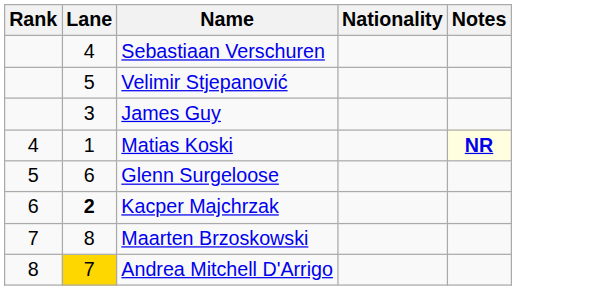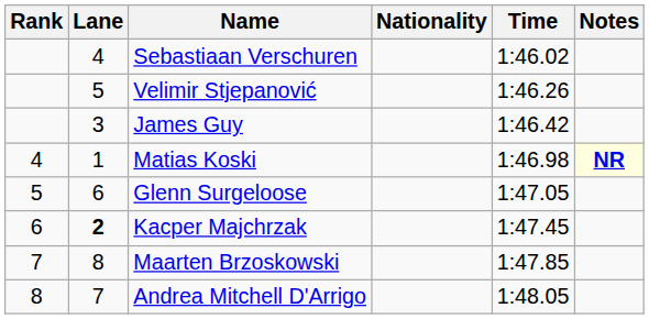 <table class="wikitable sortable" style="text-align:center">
 <tr>
 <th>Rank</th>
 <th>Lane</th>
 <th>Name</th>
 <th>Nationality</th>
+<th>Time</th>
 <th>Notes</th>
 </tr>
 <tr>
 <td></td>
 <td>4</td>
 <td align=left><a href='#'>Sebastiaan Verschuren</a></td>
 <td align=left></td>
+<td>1:46.02</td>
 <td></td>
 </tr>
 <tr>
 <td></td>
 <td>5</td>
 <td align=left><a href='#'>Velimir Stjepanović</a></td>
 <td align=left></td>
+<td>1:46.26</td>
 <td></td>
 </tr>
 <tr>
 <td></td>
 <td>3</td>
 <td align=left><a href='#'>James Guy</a></td>
 <td align=left></td>
+<td>1:46.42</td>
 <td></td>
 </tr>
 <tr>
 <td>4</td>
 <td>1</td>
 <td align=left><a href='#'>Matias Koski</a></td>
 <td align=left></td>
+<td>1:46.98</td>
 <td style="background: lightyellow;"><strong><a href='#'>NR</a></strong></td>
 </tr>
 <tr>
 <td>5</td>
 <td>6</td>
 <td align=left><a href='#'>Glenn Surgeloose</a></td>
 <td align=left></td>
+<td>1:47.05</td>
 <td></td>
 </tr>
 <tr>
 <td>6</td>
 <td><strong>2</strong></td>
 <td align=left><a href='#'>Kacper Majchrzak</a></td>
 <td align=left></td>
+<td>1:47.45</td>
 <td></td>
 </tr>
 <tr>
 <td>7</td>
 <td>8</td>
 <td align=left><a href='#'>Maarten Brzoskowski</a></td>
 <td align=left></td>
+<td>1:47.85</td>
 <td></td>
 </tr>
 <tr>
 <td>8</td>
-<td style="background: gold;">7</td>
+<td>7</td>
 <td align=left><a href='#'>Andrea Mitchell D'Arrigo</a></td>
 <td align=left></td>
+<td>1:48.05</td>
 <td></td>
 </tr>
 </table>
